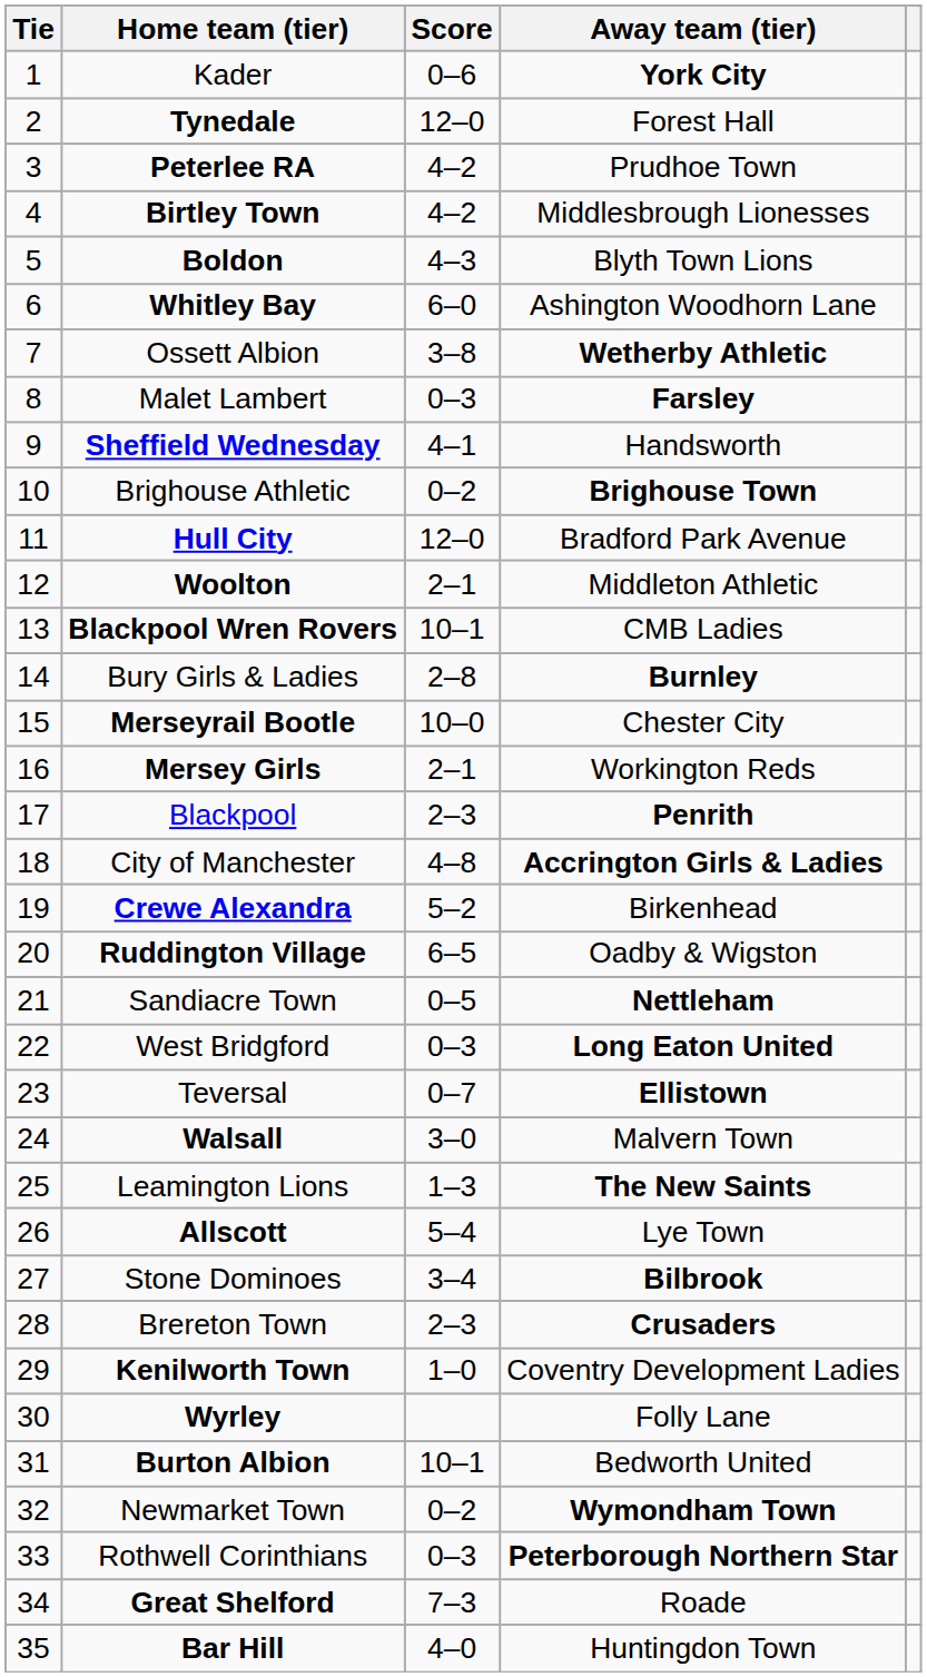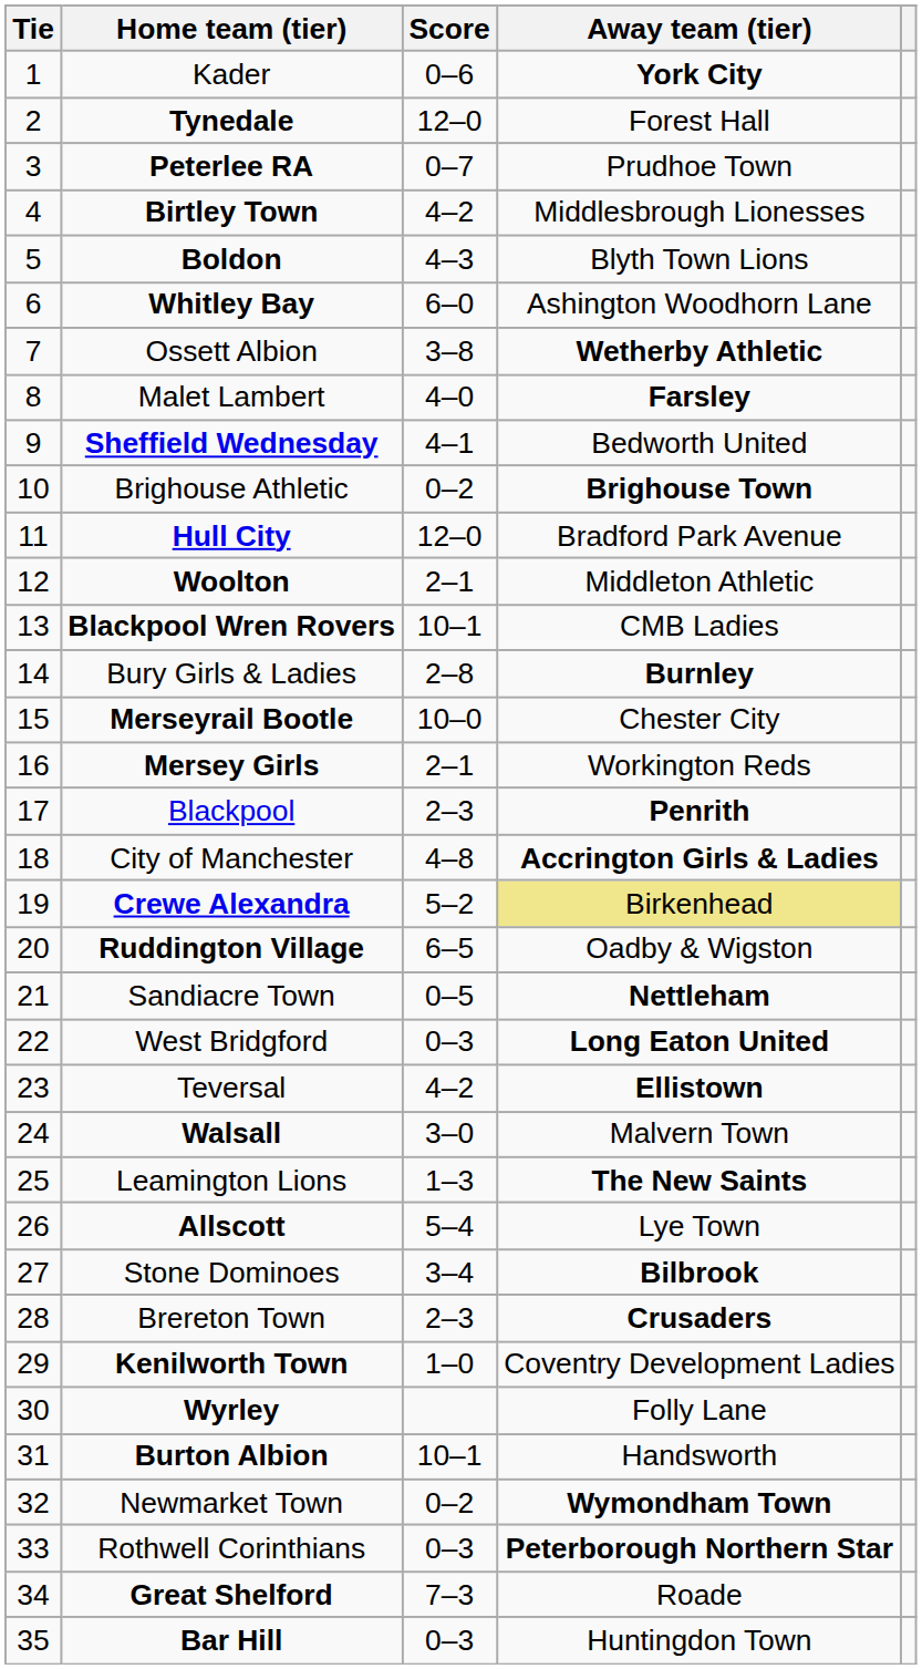 <table class="wikitable" style="text-align:center; font-size:85%">
 <tr>
 <th>Tie</th>
 <th>Home team (tier)</th>
 <th>Score</th>
 <th>Away team (tier)</th>
 <th></th>
 </tr>
 <tr>
 <td style="text-align:center;">1</td>
 <td>Kader</td>
 <td style="text-align:center;">0–6</td>
 <td><strong>York City</strong></td>
 <td></td>
 </tr>
 <tr>
 <td style="text-align:center;">2</td>
 <td><strong>Tynedale</strong></td>
 <td style="text-align:center;">12–0</td>
 <td>Forest Hall</td>
 <td></td>
 </tr>
 <tr>
 <td style="text-align:center;">3</td>
 <td><strong>Peterlee RA</strong></td>
-<td style="text-align:center;">4–2</td>
+<td style="text-align:center;">0–7</td>
 <td>Prudhoe Town</td>
 <td></td>
 </tr>
 <tr>
 <td style="text-align:center;">4</td>
 <td><strong>Birtley Town</strong></td>
 <td style="text-align:center;">4–2</td>
 <td>Middlesbrough Lionesses</td>
 <td></td>
 </tr>
 <tr>
 <td style="text-align:center;">5</td>
 <td><strong>Boldon</strong></td>
 <td style="text-align:center;">4–3</td>
 <td>Blyth Town Lions</td>
 <td></td>
 </tr>
 <tr>
 <td style="text-align:center;">6</td>
 <td><strong>Whitley Bay</strong></td>
 <td style="text-align:center;">6–0</td>
 <td>Ashington Woodhorn Lane</td>
 <td></td>
 </tr>
 <tr>
 <td style="text-align:center;">7</td>
 <td>Ossett Albion</td>
 <td style="text-align:center;">3–8 </td>
 <td><strong>Wetherby Athletic</strong></td>
 <td></td>
 </tr>
 <tr>
 <td style="text-align:center;">8</td>
 <td>Malet Lambert</td>
-<td style="text-align:center;">0–3</td>
+<td style="text-align:center;">4–0</td>
 <td><strong>Farsley</strong></td>
 <td></td>
 </tr>
 <tr>
 <td style="text-align:center;">9</td>
 <td><strong><a href='#'>Sheffield Wednesday</a></strong></td>
 <td style="text-align:center;">4–1</td>
-<td>Handsworth</td>
+<td>Bedworth United</td>
 <td></td>
 </tr>
 <tr>
 <td style="text-align:center;">10</td>
 <td>Brighouse Athletic</td>
 <td style="text-align:center;">0–2</td>
 <td><strong>Brighouse Town</strong></td>
 <td></td>
 </tr>
 <tr>
 <td style="text-align:center;">11</td>
 <td><strong><a href='#'>Hull City</a> </strong></td>
 <td style="text-align:center;">12–0</td>
 <td>Bradford Park Avenue</td>
 <td></td>
 </tr>
 <tr>
 <td style="text-align:center;">12</td>
 <td><strong>Woolton</strong></td>
 <td style="text-align:center;">2–1</td>
 <td>Middleton Athletic</td>
 <td></td>
 </tr>
 <tr>
 <td style="text-align:center;">13</td>
 <td><strong>Blackpool Wren Rovers</strong></td>
 <td style="text-align:center;">10–1</td>
 <td>CMB Ladies</td>
 <td></td>
 </tr>
 <tr>
 <td style="text-align:center;">14</td>
 <td>Bury Girls & Ladies</td>
 <td style="text-align:center;">2–8</td>
 <td><strong>Burnley</strong></td>
 <td></td>
 </tr>
 <tr>
 <td style="text-align:center;">15</td>
 <td><strong>Merseyrail Bootle</strong></td>
 <td style="text-align:center;">10–0</td>
 <td>Chester City</td>
 <td></td>
 </tr>
 <tr>
 <td style="text-align:center;">16</td>
 <td><strong>Mersey Girls</strong></td>
 <td style="text-align:center;">2–1</td>
 <td>Workington Reds</td>
 <td></td>
 </tr>
 <tr>
 <td style="text-align:center;">17</td>
 <td><a href='#'>Blackpool</a></td>
 <td style="text-align:center;">2–3 </td>
 <td><strong>Penrith</strong></td>
 <td></td>
 </tr>
 <tr>
 <td style="text-align:center;">18</td>
 <td>City of Manchester</td>
 <td style="text-align:center;">4–8</td>
 <td><strong>Accrington Girls & Ladies</strong></td>
 <td></td>
 </tr>
 <tr>
 <td style="text-align:center;">19</td>
 <td><strong><a href='#'>Crewe Alexandra</a></strong></td>
 <td style="text-align:center;">5–2</td>
-<td>Birkenhead</td>
+<td style="background: khaki;">Birkenhead</td>
 <td></td>
 </tr>
 <tr>
 <td style="text-align:center;">20</td>
 <td><strong>Ruddington Village</strong></td>
 <td style="text-align:center;">6–5</td>
 <td>Oadby & Wigston</td>
 <td></td>
 </tr>
 <tr>
 <td style="text-align:center;">21</td>
 <td>Sandiacre Town</td>
 <td style="text-align:center;">0–5</td>
 <td><strong>Nettleham </strong></td>
 <td></td>
 </tr>
 <tr>
 <td style="text-align:center;">22</td>
 <td>West Bridgford</td>
 <td style="text-align:center;">0–3</td>
 <td><strong>Long Eaton United</strong></td>
 <td></td>
 </tr>
 <tr>
 <td style="text-align:center;">23</td>
 <td>Teversal</td>
-<td style="text-align:center;">0–7</td>
+<td style="text-align:center;">4–2</td>
 <td><strong>Ellistown</strong></td>
 <td></td>
 </tr>
 <tr>
 <td style="text-align:center;">24</td>
 <td><strong>Walsall</strong></td>
 <td style="text-align:center;">3–0</td>
 <td>Malvern Town</td>
 <td></td>
 </tr>
 <tr>
 <td style="text-align:center;">25</td>
 <td>Leamington Lions</td>
 <td style="text-align:center;">1–3</td>
 <td><strong>The New Saints</strong></td>
 <td></td>
 </tr>
 <tr>
 <td style="text-align:center;">26</td>
 <td><strong>Allscott</strong></td>
 <td style="text-align:center;">5–4 </td>
 <td>Lye Town</td>
 <td></td>
 </tr>
 <tr>
 <td style="text-align:center;">27</td>
 <td>Stone Dominoes</td>
 <td style="text-align:center;">3–4</td>
 <td><strong>Bilbrook</strong></td>
 <td></td>
 </tr>
 <tr>
 <td style="text-align:center;">28</td>
 <td>Brereton Town</td>
 <td style="text-align:center;">2–3</td>
 <td><strong>Crusaders</strong></td>
 <td></td>
 </tr>
 <tr>
 <td style="text-align:center;">29</td>
 <td><strong>Kenilworth Town</strong></td>
 <td style="text-align:center;">1–0</td>
 <td>Coventry Development Ladies</td>
 <td></td>
 </tr>
 <tr>
 <td style="text-align:center;">30</td>
 <td><strong>Wyrley</strong></td>
 <td style="text-align:center;"></td>
 <td>Folly Lane</td>
 <td></td>
 </tr>
 <tr>
 <td style="text-align:center;">31</td>
 <td><strong>Burton Albion</strong></td>
 <td style="text-align:center;">10–1</td>
-<td>Bedworth United</td>
+<td>Handsworth</td>
 <td></td>
 </tr>
 <tr>
 <td style="text-align:center;">32</td>
 <td>Newmarket Town</td>
 <td style="text-align:center;">0–2</td>
 <td><strong>Wymondham Town</strong></td>
 <td></td>
 </tr>
 <tr>
 <td style="text-align:center;">33</td>
 <td>Rothwell Corinthians</td>
 <td style="text-align:center;">0–3</td>
 <td><strong>Peterborough Northern Star</strong></td>
 <td></td>
 </tr>
 <tr>
 <td style="text-align:center;">34</td>
 <td><strong>Great Shelford</strong></td>
 <td style="text-align:center;">7–3</td>
 <td>Roade</td>
 <td></td>
 </tr>
 <tr>
 <td style="text-align:center;">35</td>
 <td><strong>Bar Hill</strong></td>
-<td style="text-align:center;">4–0</td>
+<td style="text-align:center;">0–3</td>
 <td>Huntingdon Town</td>
 <td></td>
 </tr>
 </table>
